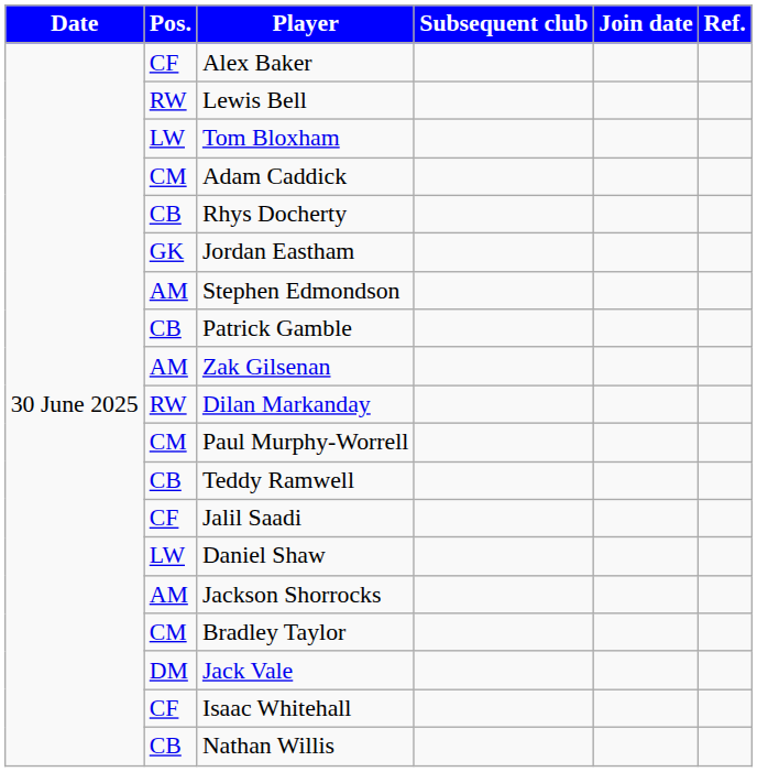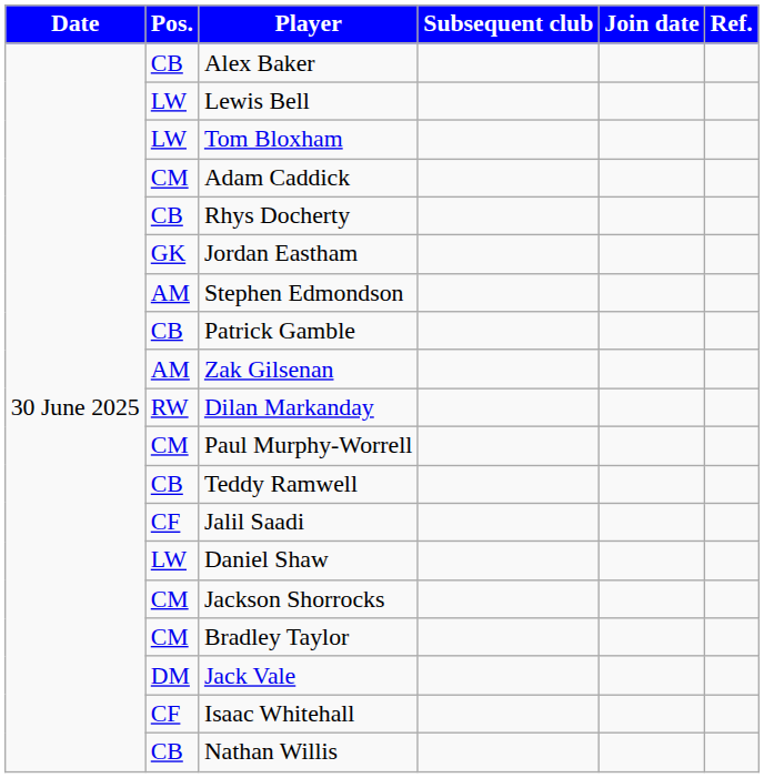 <table class="wikitable plainrowheaders sortable">
 <tr>
 <th style="background:Blue; color:White">Date</th>
 <th style="background:Blue; color:White">Pos.</th>
 <th style="background:Blue; color:White">Player</th>
 <th style="background:Blue; color:White">Subsequent club</th>
 <th style="background:Blue; color:White">Join date</th>
 <th style="background:Blue; color:White">Ref.</th>
 </tr>
 <tr>
 <td rowspan="19">30 June 2025</td>
-<td><a href='#'>CF</a></td>
+<td><a href='#'>CB</a></td>
 <td> Alex Baker</td>
 <td></td>
 <td></td>
 <td></td>
 </tr>
 <tr>
-<td><a href='#'>RW</a></td>
+<td><a href='#'>LW</a></td>
 <td> Lewis Bell</td>
 <td></td>
 <td></td>
 <td></td>
 </tr>
 <tr>
 <td><a href='#'>LW</a></td>
 <td> <a href='#'>Tom Bloxham</a></td>
 <td></td>
 <td></td>
 <td></td>
 </tr>
 <tr>
 <td><a href='#'>CM</a></td>
 <td> Adam Caddick</td>
 <td></td>
 <td></td>
 <td></td>
 </tr>
 <tr>
 <td><a href='#'>CB</a></td>
 <td> Rhys Docherty</td>
 <td></td>
 <td></td>
 <td></td>
 </tr>
 <tr>
 <td><a href='#'>GK</a></td>
 <td> Jordan Eastham</td>
 <td></td>
 <td></td>
 <td></td>
 </tr>
 <tr>
 <td><a href='#'>AM</a></td>
 <td> Stephen Edmondson</td>
 <td></td>
 <td></td>
 <td></td>
 </tr>
 <tr>
 <td><a href='#'>CB</a></td>
 <td> Patrick Gamble</td>
 <td></td>
 <td></td>
 <td></td>
 </tr>
 <tr>
 <td><a href='#'>AM</a></td>
 <td> <a href='#'>Zak Gilsenan</a></td>
 <td></td>
 <td></td>
 <td></td>
 </tr>
 <tr>
 <td><a href='#'>RW</a></td>
 <td> <a href='#'>Dilan Markanday</a></td>
 <td></td>
 <td></td>
 <td></td>
 </tr>
 <tr>
 <td><a href='#'>CM</a></td>
 <td> Paul Murphy-Worrell</td>
 <td></td>
 <td></td>
 <td></td>
 </tr>
 <tr>
 <td><a href='#'>CB</a></td>
 <td> Teddy Ramwell</td>
 <td></td>
 <td></td>
 <td></td>
 </tr>
 <tr>
 <td><a href='#'>CF</a></td>
 <td> Jalil Saadi</td>
 <td></td>
 <td></td>
 <td></td>
 </tr>
 <tr>
 <td><a href='#'>LW</a></td>
 <td> Daniel Shaw</td>
 <td></td>
 <td></td>
 <td></td>
 </tr>
 <tr>
-<td><a href='#'>AM</a></td>
+<td><a href='#'>CM</a></td>
 <td> Jackson Shorrocks</td>
 <td></td>
 <td></td>
 <td></td>
 </tr>
 <tr>
 <td><a href='#'>CM</a></td>
 <td> Bradley Taylor</td>
 <td></td>
 <td></td>
 <td></td>
 </tr>
 <tr>
 <td><a href='#'>DM</a></td>
 <td> <a href='#'>Jack Vale</a></td>
 <td></td>
 <td></td>
 <td></td>
 </tr>
 <tr>
 <td><a href='#'>CF</a></td>
 <td> Isaac Whitehall</td>
 <td></td>
 <td></td>
 <td></td>
 </tr>
 <tr>
 <td><a href='#'>CB</a></td>
 <td> Nathan Willis</td>
 <td></td>
 <td></td>
 <td></td>
 </tr>
 </table>
